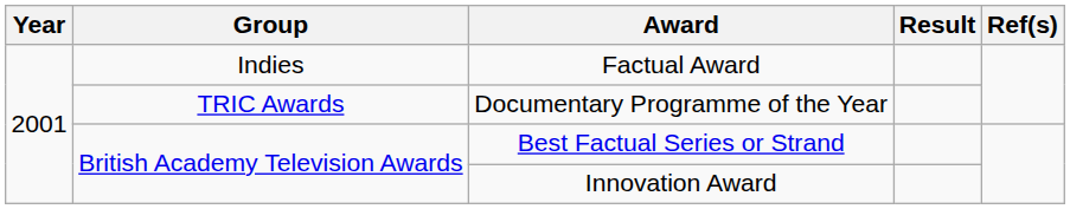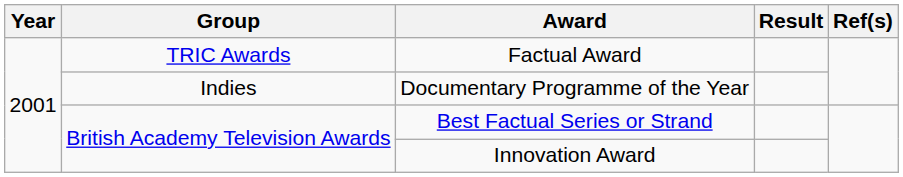 <table class="wikitable" style="text-align:center;">
 <tr>
 <th>Year</th>
 <th>Group</th>
 <th>Award</th>
 <th>Result</th>
 <th>Ref(s)</th>
 </tr>
 <tr>
 <td rowspan="4">2001</td>
-<td>Indies</td>
+<td><a href='#'>TRIC Awards</a></td>
 <td>Factual Award</td>
 <td></td>
 <td rowspan="2"></td>
 </tr>
 <tr>
-<td><a href='#'>TRIC Awards</a></td>
+<td>Indies</td>
 <td>Documentary Programme of the Year</td>
 <td></td>
 </tr>
 <tr>
 <td rowspan="2"><a href='#'>British Academy Television Awards</a></td>
 <td><a href='#'>Best Factual Series or Strand</a></td>
 <td></td>
 <td rowspan="2"></td>
 </tr>
 <tr>
 <td>Innovation Award</td>
 <td></td>
 </tr>
 </table>
